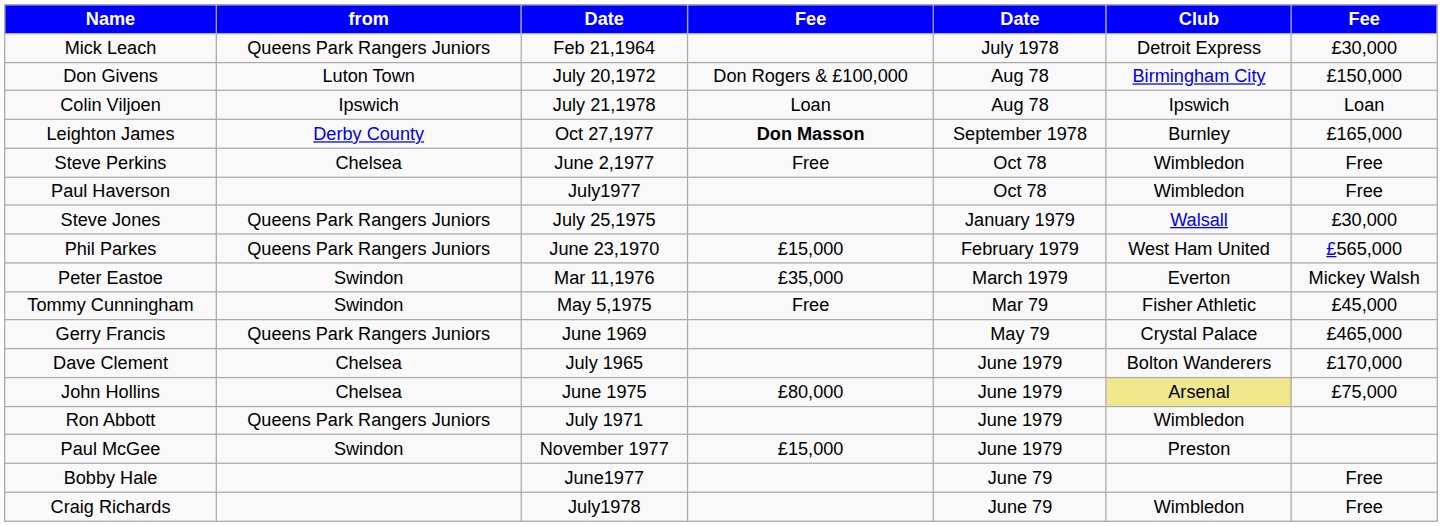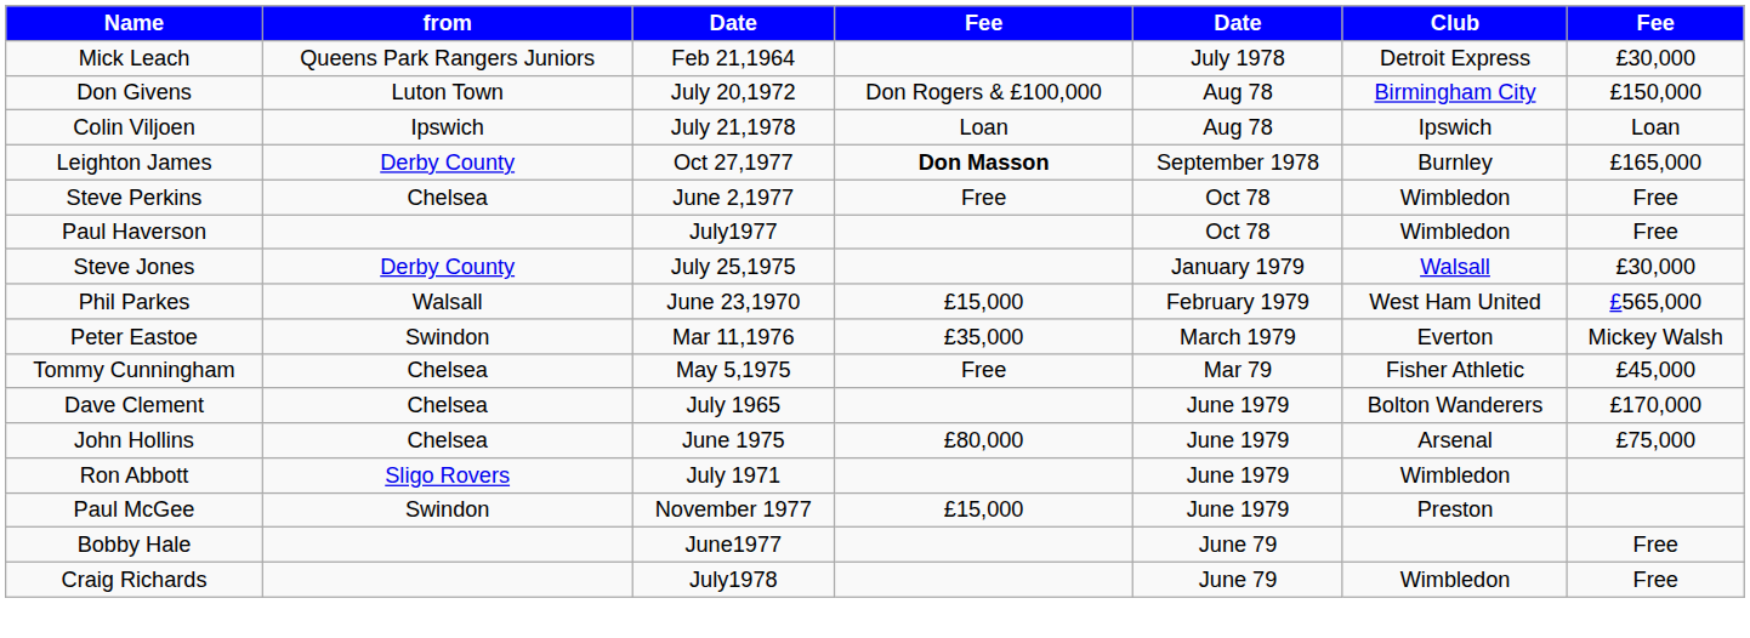 <table class="wikitable" style="text-align:center; font-size:90%; width:90%;">
 <tr>
 <th style="background:#0000FF; color:#FFFFFF; text-align:center;"><strong>Name</strong></th>
 <th style="background:#0000FF; color:#FFFFFF; text-align:center;">from</th>
 <th style="background:#0000FF; color:#FFFFFF; text-align:center;">Date</th>
 <th style="background:#0000FF; color:#FFFFFF; text-align:center;">Fee</th>
 <th style="background:#0000FF; color:#FFFFFF; text-align:center;"><strong>Date</strong></th>
 <th style="background:#0000FF; color:#FFFFFF; text-align:center;">Club</th>
 <th style="background:#0000FF; color:#FFFFFF; text-align:center;"><strong>Fee</strong></th>
 </tr>
 <tr>
 <td>Mick Leach</td>
 <td>Queens Park Rangers Juniors</td>
 <td>Feb 21,1964</td>
 <td></td>
 <td>July 1978</td>
 <td>Detroit Express</td>
 <td>£30,000</td>
 </tr>
 <tr>
 <td>Don Givens</td>
 <td>Luton Town</td>
 <td>July 20,1972</td>
 <td>Don Rogers & £100,000</td>
 <td>Aug 78</td>
 <td><a href='#'>Birmingham City</a></td>
 <td>£150,000</td>
 </tr>
 <tr>
 <td>Colin Viljoen</td>
 <td>Ipswich</td>
 <td>July 21,1978</td>
 <td>Loan</td>
 <td>Aug 78</td>
 <td>Ipswich</td>
 <td>Loan</td>
 </tr>
 <tr>
 <td>Leighton James</td>
 <td><a href='#'>Derby County</a></td>
 <td>Oct 27,1977</td>
 <td><strong>Don Masson</strong></td>
 <td>September 1978</td>
 <td>Burnley</td>
 <td>£165,000</td>
 </tr>
 <tr>
 <td>Steve Perkins</td>
 <td>Chelsea</td>
 <td>June 2,1977</td>
 <td>Free</td>
 <td>Oct 78</td>
 <td>Wimbledon</td>
 <td>Free</td>
 </tr>
 <tr>
 <td>Paul Haverson</td>
 <td></td>
 <td>July1977</td>
 <td></td>
 <td>Oct 78</td>
 <td>Wimbledon</td>
 <td>Free</td>
 </tr>
 <tr>
 <td>Steve Jones</td>
-<td>Queens Park Rangers Juniors</td>
+<td><a href='#'>Derby County</a></td>
 <td>July 25,1975</td>
 <td></td>
 <td>January 1979</td>
 <td><a href='#'>Walsall</a></td>
 <td>£30,000</td>
 </tr>
 <tr>
 <td>Phil Parkes</td>
-<td>Queens Park Rangers Juniors</td>
+<td>Walsall</td>
 <td>June 23,1970</td>
 <td>£15,000</td>
 <td>February 1979</td>
 <td>West Ham United</td>
 <td><a href='#'>£</a>565,000</td>
 </tr>
 <tr>
 <td>Peter Eastoe</td>
 <td>Swindon</td>
 <td>Mar 11,1976</td>
 <td>£35,000</td>
 <td>March 1979</td>
 <td>Everton</td>
 <td>Mickey Walsh</td>
 </tr>
 <tr>
 <td>Tommy Cunningham</td>
-<td>Swindon</td>
+<td>Chelsea</td>
 <td>May 5,1975</td>
 <td>Free</td>
 <td>Mar 79</td>
 <td>Fisher Athletic</td>
 <td>£45,000</td>
-</tr>
-<tr>
-<td>Gerry Francis</td>
-<td>Queens Park Rangers Juniors</td>
-<td>June 1969</td>
-<td></td>
-<td>May 79</td>
-<td>Crystal Palace</td>
-<td>£465,000</td>
 </tr>
 <tr>
 <td>Dave Clement</td>
 <td>Chelsea</td>
 <td>July 1965</td>
 <td></td>
 <td>June 1979</td>
 <td>Bolton Wanderers</td>
 <td>£170,000</td>
 </tr>
 <tr>
 <td>John Hollins</td>
 <td>Chelsea</td>
 <td>June 1975</td>
 <td>£80,000</td>
 <td>June 1979</td>
-<td style="background: khaki;">Arsenal</td>
+<td>Arsenal</td>
 <td>£75,000</td>
 </tr>
 <tr>
 <td>Ron Abbott</td>
-<td>Queens Park Rangers Juniors</td>
+<td><a href='#'>Sligo Rovers</a></td>
 <td>July 1971</td>
 <td></td>
 <td>June 1979</td>
 <td>Wimbledon</td>
 <td></td>
 </tr>
 <tr>
 <td>Paul McGee</td>
 <td>Swindon</td>
 <td>November 1977</td>
 <td>£15,000</td>
 <td>June 1979</td>
 <td>Preston</td>
 <td></td>
 </tr>
 <tr>
 <td>Bobby Hale</td>
 <td></td>
 <td>June1977</td>
 <td></td>
 <td>June 79</td>
 <td></td>
 <td>Free</td>
 </tr>
 <tr>
 <td>Craig Richards</td>
 <td></td>
 <td>July1978</td>
 <td></td>
 <td>June 79</td>
 <td>Wimbledon</td>
 <td>Free</td>
 </tr>
 </table>
